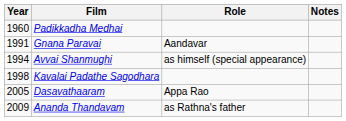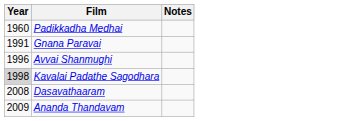 <table class="wikitable">
 <tr style="background:#ccc; text-align:center;">
 <th>Year</th>
 <th>Film</th>
-<th>Role</th>
 <th>Notes</th>
 </tr>
 <tr>
 <td>1960</td>
 <td><em><a href='#'>Padikkadha Medhai</a></em></td>
 <td></td>
-<td></td>
 </tr>
 <tr>
 <td>1991</td>
 <td><em><a href='#'>Gnana Paravai</a></em></td>
-<td>Aandavar</td>
 <td></td>
 </tr>
 <tr>
-<td>1994</td>
+<td>1996</td>
 <td><em><a href='#'>Avvai Shanmughi</a></em></td>
-<td>as himself (special appearance)</td>
 <td></td>
 </tr>
 <tr>
-<td>1998</td>
+<td style="background: lightgrey;">1998</td>
 <td><em><a href='#'>Kavalai Padathe Sagodhara</a></em></td>
-<td></td>
 <td></td>
 </tr>
 <tr>
-<td>2005</td>
+<td>2008</td>
 <td><em><a href='#'>Dasavathaaram</a></em></td>
-<td>Appa Rao</td>
 <td></td>
 </tr>
 <tr>
 <td>2009</td>
 <td><em><a href='#'>Ananda Thandavam</a></em></td>
-<td>as Rathna's father</td>
 <td></td>
 </tr>
 </table>
